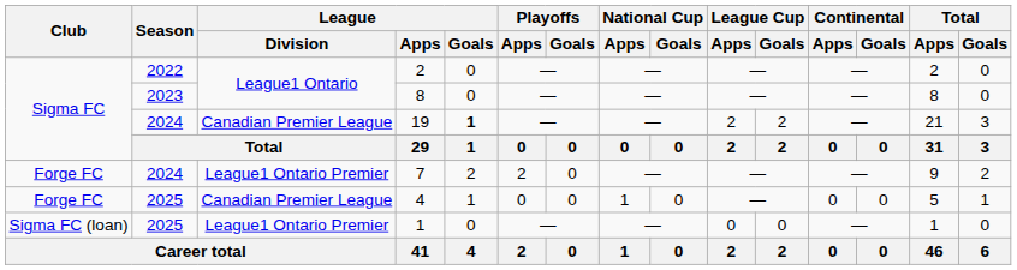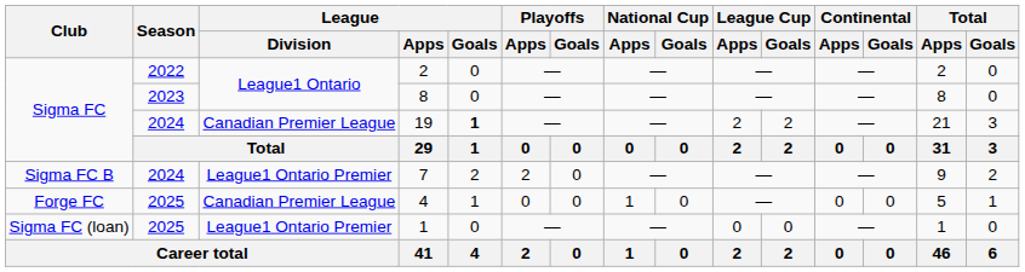 <table class="wikitable" style="text-align: center">
 <tr>
 <th rowspan="2">Club</th>
 <th rowspan="2">Season</th>
 <th colspan="3">League</th>
 <th colspan="2">Playoffs</th>
 <th colspan="2">National Cup</th>
 <th colspan="2">League Cup</th>
 <th colspan="2">Continental</th>
 <th colspan="2">Total</th>
 </tr>
 <tr>
 <th>Division</th>
 <th>Apps</th>
 <th>Goals</th>
 <th>Apps</th>
 <th>Goals</th>
 <th>Apps</th>
 <th>Goals</th>
 <th>Apps</th>
 <th>Goals</th>
 <th>Apps</th>
 <th>Goals</th>
 <th>Apps</th>
 <th>Goals</th>
 </tr>
 <tr>
 <td rowspan=4><a href='#'>Sigma FC</a></td>
 <td><a href='#'>2022</a></td>
 <td rowspan=2><a href='#'>League1 Ontario</a></td>
 <td>2</td>
 <td>0</td>
 <td colspan="2">—</td>
 <td colspan="2">—</td>
 <td colspan="2">—</td>
 <td colspan="2">—</td>
 <td>2</td>
 <td>0</td>
 </tr>
 <tr>
 <td><a href='#'>2023</a></td>
 <td>8</td>
 <td>0</td>
 <td colspan="2">—</td>
 <td colspan="2">—</td>
 <td colspan="2">—</td>
 <td colspan="2">—</td>
 <td>8</td>
 <td>0</td>
 </tr>
 <tr>
 <td><a href='#'>2024</a></td>
 <td><a href='#'>Canadian Premier League</a></td>
 <td>19</td>
 <td><strong>1</strong></td>
 <td colspan="2">—</td>
 <td colspan="2">—</td>
 <td>2</td>
 <td>2</td>
 <td colspan="2">—</td>
 <td>21</td>
 <td>3</td>
 </tr>
 <tr>
 <th colspan="2">Total</th>
 <th>29</th>
 <th>1</th>
 <th>0</th>
 <th>0</th>
 <th>0</th>
 <th>0</th>
 <th>2</th>
 <th>2</th>
 <th>0</th>
 <th>0</th>
 <th>31</th>
 <th>3</th>
 </tr>
 <tr>
-<td><a href='#'>Forge FC</a></td>
+<td><a href='#'>Sigma FC B</a></td>
 <td><a href='#'>2024</a></td>
 <td><a href='#'>League1 Ontario Premier</a></td>
 <td>7</td>
 <td>2</td>
 <td>2</td>
 <td>0</td>
 <td colspan="2">—</td>
 <td colspan="2">—</td>
 <td colspan="2">—</td>
 <td>9</td>
 <td>2</td>
 </tr>
 <tr>
 <td><a href='#'>Forge FC</a></td>
 <td><a href='#'>2025</a></td>
 <td><a href='#'>Canadian Premier League</a></td>
 <td>4</td>
 <td>1</td>
 <td>0</td>
 <td>0</td>
 <td>1</td>
 <td>0</td>
 <td colspan="2">—</td>
 <td>0</td>
 <td>0</td>
 <td>5</td>
 <td>1</td>
 </tr>
 <tr>
 <td><a href='#'>Sigma FC</a> (loan)</td>
 <td><a href='#'>2025</a></td>
 <td><a href='#'>League1 Ontario Premier</a></td>
 <td>1</td>
 <td>0</td>
 <td colspan="2">—</td>
 <td colspan="2">—</td>
 <td>0</td>
 <td>0</td>
 <td colspan="2">—</td>
 <td>1</td>
 <td>0</td>
 </tr>
 <tr>
 <th colspan="3"><strong>Career total</strong></th>
 <th>41</th>
 <th>4</th>
 <th>2</th>
 <th>0</th>
 <th>1</th>
 <th>0</th>
 <th>2</th>
 <th>2</th>
 <th>0</th>
 <th>0</th>
 <th>46</th>
 <th>6</th>
 </tr>
 </table>
